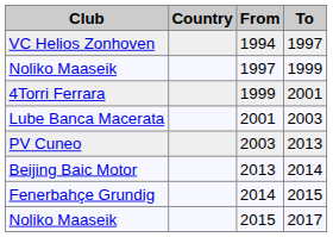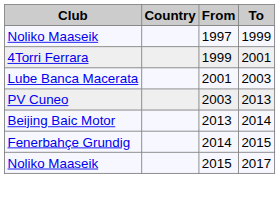 <table bgcolor="#f7f8ff" cellpadding="3" cellspacing="0" border="1" style="font-size: 95%; border: gray solid 1px; border-collapse: collapse;">
 <tr bgcolor="#CCCCCC">
 <td align="center"><strong>Club</strong></td>
 <td align="center"><strong>Country</strong></td>
 <td align="center"><strong>From</strong></td>
 <td align="center"><strong>To</strong></td>
-</tr>
-<tr bgcolor="#EFEFEF" align=left>
-<td><a href='#'>VC Helios Zonhoven</a></td>
-<td></td>
-<td>1994</td>
-<td>1997</td>
 </tr>
 <tr align="left">
 <td><a href='#'>Noliko Maaseik</a></td>
 <td></td>
 <td>1997</td>
 <td>1999</td>
 </tr>
 <tr bgcolor="#EFEFEF" align=left>
 <td><a href='#'>4Torri Ferrara</a></td>
 <td></td>
 <td>1999</td>
 <td>2001</td>
 </tr>
 <tr align="left">
 <td><a href='#'>Lube Banca Macerata</a></td>
 <td></td>
 <td>2001</td>
 <td>2003</td>
 </tr>
 <tr bgcolor="#EFEFEF" align=left>
 <td><a href='#'>PV Cuneo</a></td>
 <td></td>
 <td>2003</td>
 <td>2013</td>
 </tr>
 <tr align="left">
 <td><a href='#'>Beijing Baic Motor</a></td>
 <td></td>
 <td>2013</td>
 <td>2014</td>
 </tr>
 <tr align="left">
 <td><a href='#'>Fenerbahçe Grundig</a></td>
 <td></td>
 <td>2014</td>
 <td>2015</td>
 </tr>
 <tr align="left">
 <td><a href='#'>Noliko Maaseik</a></td>
 <td></td>
 <td>2015</td>
 <td>2017</td>
 </tr>
 </table>
